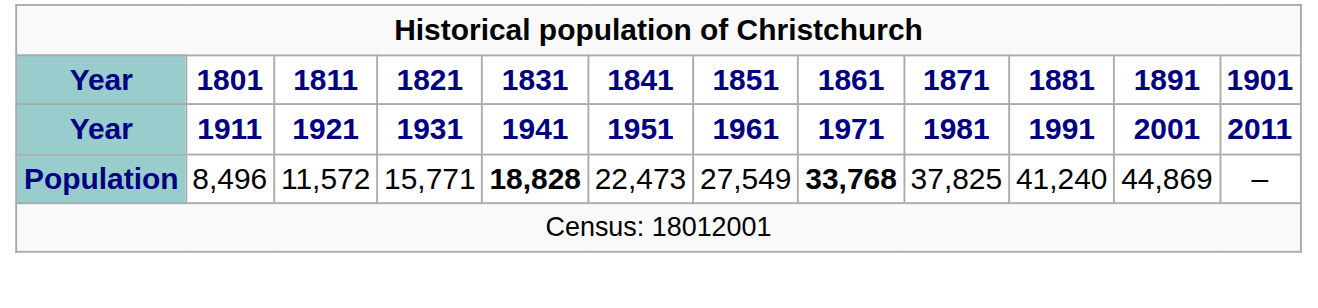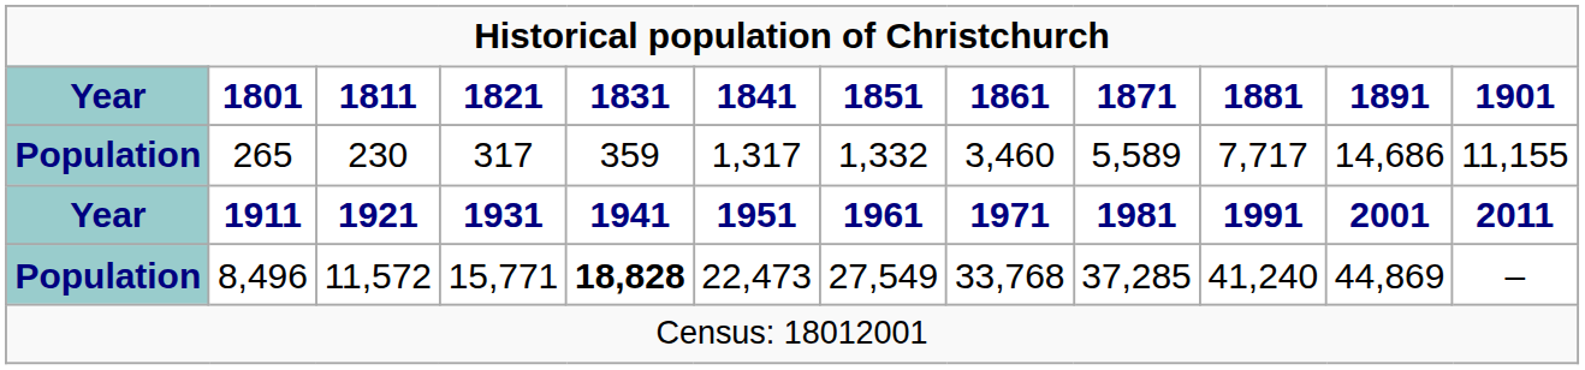 <table class="wikitable" style="margin:auto; width:70%; border:0; text-align:center; line-height:120%;">
 <tr>
 <td colspan="12" style="text-align:center;"><strong>Historical population of Christchurch</strong></td>
 </tr>
 <tr>
 <th style="background:#9cc; color:navy; height:17px;">Year</th>
 <th style="background:#fff; color:navy;">1801</th>
 <th style="background:#fff; color:navy;">1811</th>
 <th style="background:#fff; color:navy;">1821</th>
 <th style="background:#fff; color:navy;">1831</th>
 <th style="background:#fff; color:navy;">1841</th>
 <th style="background:#fff; color:navy;">1851</th>
 <th style="background:#fff; color:navy;">1861</th>
 <th style="background:#fff; color:navy;">1871</th>
 <th style="background:#fff; color:navy;">1881</th>
 <th style="background:#fff; color:navy;">1891</th>
 <th style="background:#fff; color:navy;">1901</th>
+</tr>
+<tr>
+<th style="background:#9cc; color:navy; height:17px;">Population</th>
+<td style="background:#fff; color:black;">265</td>
+<td style="background:#fff; color:black;">230</td>
+<td style="background:#fff; color:black;">317</td>
+<td style="background:#fff; color:black;">359</td>
+<td style="background:#fff; color:black;">1,317</td>
+<td style="background:#fff; color:black;">1,332</td>
+<td style="background:#fff; color:black;">3,460</td>
+<td style="background:#fff; color:black;">5,589</td>
+<td style="background:#fff; color:black;">7,717</td>
+<td style="background:#fff; color:black;">14,686</td>
+<td style="background:#fff; color:black;">11,155</td>
 </tr>
 <tr>
 <th style="background:#9cc; color:navy; height:17px;">Year</th>
 <th style="background:#fff; color:navy;">1911</th>
 <th style="background:#fff; color:navy;">1921</th>
 <th style="background:#fff; color:navy;">1931</th>
 <th style="background:#fff; color:navy;">1941</th>
 <th style="background:#fff; color:navy;">1951</th>
 <th style="background:#fff; color:navy;">1961</th>
 <th style="background:#fff; color:navy;">1971</th>
 <th style="background:#fff; color:navy;">1981</th>
 <th style="background:#fff; color:navy;">1991</th>
 <th style="background:#fff; color:navy;">2001</th>
 <th style="background:#fff; color:navy;">2011</th>
 </tr>
 <tr>
 <th style="background:#9cc; color:navy; height:17px;">Population</th>
 <td style="background:#fff; color:black;">8,496</td>
 <td style="background:#fff; color:black;">11,572</td>
 <td style="background:#fff; color:black;">15,771</td>
 <td style="background:#fff; color:black;"><strong>18,828</strong></td>
 <td style="background:#fff; color:black;">22,473</td>
 <td style="background:#fff; color:black;">27,549</td>
-<td style="background:#fff; color:black;"><strong>33,768</strong></td>
-<td style="background:#fff; color:black;">37,825</td>
+<td style="background:#fff; color:black;">33,768</td>
+<td style="background:#fff; color:black;">37,285</td>
 <td style="background:#fff; color:black;">41,240</td>
 <td style="background:#fff; color:black;">44,869</td>
 <td style="background:#fff; color:black;">–</td>
 </tr>
 <tr>
 <td colspan="12" style="text-align:center;font-size:90%;">Census: 18012001</td>
 </tr>
 </table>
